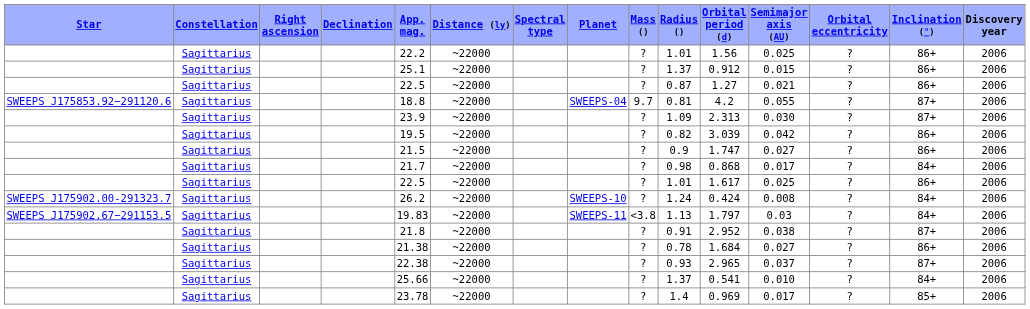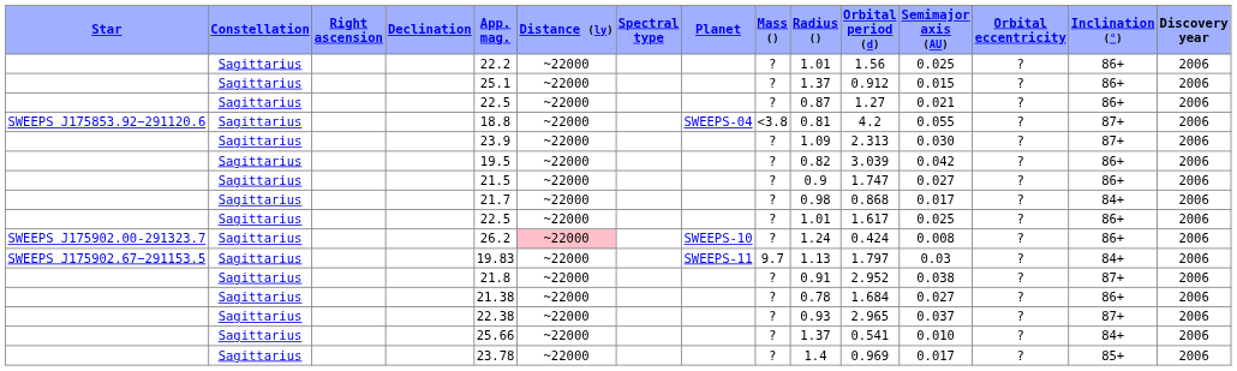 <table class="toccolours sortable" border=1 cellspacing=0 cellpadding=2 align=center style="text-align:center; border-collapse:collapse; margin-left: 0; margin-right: auto;">
 <tr bgcolor="#a0b0ff">
 <th><a href='#'>Star</a></th>
 <th><a href='#'>Constellation</a></th>
 <th><a href='#'>Right<br>ascension</a></th>
 <th><a href='#'>Declination</a></th>
 <th><a href='#'>App.<br>mag.</a></th>
 <th><a href='#'>Distance</a> <small>(<a href='#'>ly</a>)</small></th>
 <th><a href='#'>Spectral<br>type</a></th>
 <th><a href='#'>Planet</a></th>
 <th><a href='#'>Mass</a><br><small>()</small></th>
 <th><a href='#'>Radius</a><br><small>()</small></th>
 <th><a href='#'>Orbital<br>period</a><br><small>(<a href='#'>d</a>)</small></th>
 <th><a href='#'>Semimajor<br>axis</a><br><small>(<a href='#'>AU</a>)</small></th>
 <th><a href='#'>Orbital<br>eccentricity</a></th>
 <th><a href='#'>Inclination</a><br><small>(<a href='#'>°</a>)</small></th>
 <th>Discovery<br>year</th>
 </tr>
 <tr>
 <td></td>
 <td><a href='#'>Sagittarius</a></td>
 <td></td>
 <td></td>
 <td>22.2</td>
 <td>~22000</td>
 <td></td>
 <td></td>
 <td>?</td>
 <td>1.01</td>
 <td>1.56</td>
 <td>0.025</td>
 <td>?</td>
 <td>86+</td>
 <td>2006</td>
 </tr>
 <tr>
 <td></td>
 <td><a href='#'>Sagittarius</a></td>
 <td></td>
 <td></td>
 <td>25.1</td>
 <td>~22000</td>
 <td></td>
 <td></td>
 <td>?</td>
 <td>1.37</td>
 <td>0.912</td>
 <td>0.015</td>
 <td>?</td>
 <td>86+</td>
 <td>2006</td>
 </tr>
 <tr>
 <td></td>
 <td><a href='#'>Sagittarius</a></td>
 <td></td>
 <td></td>
 <td>22.5</td>
 <td>~22000</td>
 <td></td>
 <td></td>
 <td>?</td>
 <td>0.87</td>
 <td>1.27</td>
 <td>0.021</td>
 <td>?</td>
 <td>86+</td>
 <td>2006</td>
 </tr>
 <tr>
 <td><a href='#'>SWEEPS J175853.92−291120.6</a></td>
 <td><a href='#'>Sagittarius</a></td>
 <td></td>
 <td></td>
 <td>18.8</td>
 <td>~22000</td>
 <td></td>
 <td><a href='#'>SWEEPS-04</a></td>
-<td>9.7</td>
+<td><3.8</td>
 <td>0.81</td>
 <td>4.2</td>
 <td>0.055</td>
 <td>?</td>
 <td>87+</td>
 <td>2006</td>
 </tr>
 <tr>
 <td></td>
 <td><a href='#'>Sagittarius</a></td>
 <td></td>
 <td></td>
 <td>23.9</td>
 <td>~22000</td>
 <td></td>
 <td></td>
 <td>?</td>
 <td>1.09</td>
 <td>2.313</td>
 <td>0.030</td>
 <td>?</td>
 <td>87+</td>
 <td>2006</td>
 </tr>
 <tr>
 <td></td>
 <td><a href='#'>Sagittarius</a></td>
 <td></td>
 <td></td>
 <td>19.5</td>
 <td>~22000</td>
 <td></td>
 <td></td>
 <td>?</td>
 <td>0.82</td>
 <td>3.039</td>
 <td>0.042</td>
 <td>?</td>
 <td>86+</td>
 <td>2006</td>
 </tr>
 <tr>
 <td></td>
 <td><a href='#'>Sagittarius</a></td>
 <td></td>
 <td></td>
 <td>21.5</td>
 <td>~22000</td>
 <td></td>
 <td></td>
 <td>?</td>
 <td>0.9</td>
 <td>1.747</td>
 <td>0.027</td>
 <td>?</td>
 <td>86+</td>
 <td>2006</td>
 </tr>
 <tr>
 <td></td>
 <td><a href='#'>Sagittarius</a></td>
 <td></td>
 <td></td>
 <td>21.7</td>
 <td>~22000</td>
 <td></td>
 <td></td>
 <td>?</td>
 <td>0.98</td>
 <td>0.868</td>
 <td>0.017</td>
 <td>?</td>
 <td>84+</td>
 <td>2006</td>
 </tr>
 <tr>
 <td></td>
 <td><a href='#'>Sagittarius</a></td>
 <td></td>
 <td></td>
 <td>22.5</td>
 <td>~22000</td>
 <td></td>
 <td></td>
 <td>?</td>
 <td>1.01</td>
 <td>1.617</td>
 <td>0.025</td>
 <td>?</td>
 <td>86+</td>
 <td>2006</td>
 </tr>
 <tr>
 <td><a href='#'>SWEEPS J175902.00-291323.7</a></td>
 <td><a href='#'>Sagittarius</a></td>
 <td></td>
 <td></td>
 <td>26.2</td>
-<td>~22000</td>
+<td style="background: pink;">~22000</td>
 <td></td>
 <td><a href='#'>SWEEPS-10</a></td>
 <td>?</td>
 <td>1.24</td>
 <td>0.424</td>
 <td>0.008</td>
 <td>?</td>
-<td>84+</td>
+<td>86+</td>
 <td>2006</td>
 </tr>
 <tr>
 <td><a href='#'>SWEEPS J175902.67−291153.5</a></td>
 <td><a href='#'>Sagittarius</a></td>
 <td></td>
 <td></td>
 <td>19.83</td>
 <td>~22000</td>
 <td></td>
 <td><a href='#'>SWEEPS-11</a></td>
-<td><3.8</td>
+<td>9.7</td>
 <td>1.13</td>
 <td>1.797</td>
 <td>0.03</td>
 <td>?</td>
 <td>84+</td>
 <td>2006</td>
 </tr>
 <tr>
 <td></td>
 <td><a href='#'>Sagittarius</a></td>
 <td></td>
 <td></td>
 <td>21.8</td>
 <td>~22000</td>
 <td></td>
 <td></td>
 <td>?</td>
 <td>0.91</td>
 <td>2.952</td>
 <td>0.038</td>
 <td>?</td>
 <td>87+</td>
 <td>2006</td>
 </tr>
 <tr>
 <td></td>
 <td><a href='#'>Sagittarius</a></td>
 <td></td>
 <td></td>
 <td>21.38</td>
 <td>~22000</td>
 <td></td>
 <td></td>
 <td>?</td>
 <td>0.78</td>
 <td>1.684</td>
 <td>0.027</td>
 <td>?</td>
 <td>86+</td>
 <td>2006</td>
 </tr>
 <tr>
 <td></td>
 <td><a href='#'>Sagittarius</a></td>
 <td></td>
 <td></td>
 <td>22.38</td>
 <td>~22000</td>
 <td></td>
 <td></td>
 <td>?</td>
 <td>0.93</td>
 <td>2.965</td>
 <td>0.037</td>
 <td>?</td>
 <td>87+</td>
 <td>2006</td>
 </tr>
 <tr>
 <td></td>
 <td><a href='#'>Sagittarius</a></td>
 <td></td>
 <td></td>
 <td>25.66</td>
 <td>~22000</td>
 <td></td>
 <td></td>
 <td>?</td>
 <td>1.37</td>
 <td>0.541</td>
 <td>0.010</td>
 <td>?</td>
 <td>84+</td>
 <td>2006</td>
 </tr>
 <tr>
 <td></td>
 <td><a href='#'>Sagittarius</a></td>
 <td></td>
 <td></td>
 <td>23.78</td>
 <td>~22000</td>
 <td></td>
 <td></td>
 <td>?</td>
 <td>1.4</td>
 <td>0.969</td>
 <td>0.017</td>
 <td>?</td>
 <td>85+</td>
 <td>2006</td>
 </tr>
 </table>
